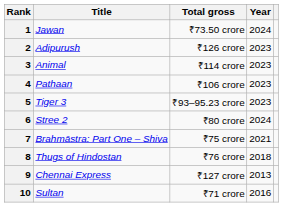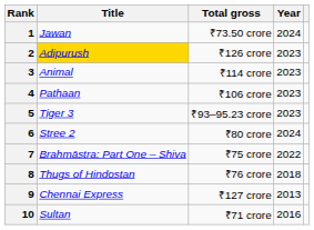 <table class="wikitable sortable plainrowheaders">
 <tr>
 <th scope="col">Rank</th>
 <th scope="col">Title</th>
 <th scope="col">Total gross</th>
 <th scope="col">Year</th>
 <th scope="col" class="unsortable"></th>
 </tr>
 <tr>
 <th scope="row" style=text-align:right>1</th>
 <td><em><a href='#'>Jawan</a></em></td>
 <td align="right">₹73.50 crore</td>
 <td style="text-align:center;">2024</td>
 <td align="center"></td>
 </tr>
 <tr>
 <th scope="row" style=text-align:right>2</th>
-<td><em><a href='#'>Adipurush</a></em></td>
+<td style="background: gold;"><em><a href='#'>Adipurush</a></em></td>
 <td align="right">₹126 crore</td>
 <td align="center">2023</td>
 <td style="text-align:center;"></td>
 </tr>
 <tr>
 <th scope="row" style=text-align:right>3</th>
 <td><em><a href='#'>Animal</a></em></td>
 <td align="right">₹114 crore</td>
 <td style="text-align:center;">2023</td>
 <td align="center"></td>
 </tr>
 <tr>
 <th scope="row" style=text-align:right>4</th>
 <td><em><a href='#'>Pathaan</a></em></td>
 <td align="right">₹106 crore</td>
 <td style="text-align:center;">2023</td>
 <td align="center"></td>
 </tr>
 <tr>
 <th scope="row" style=text-align:right>5</th>
 <td><em><a href='#'>Tiger 3</a></em></td>
 <td align="right">₹93–95.23 crore</td>
 <td style="text-align:center;">2023</td>
 <td align="center"></td>
 </tr>
 <tr>
 <th scope="row" style=text-align:right>6</th>
 <td><em><a href='#'>Stree 2</a></em></td>
 <td align="right">₹80 crore</td>
 <td align="center">2024</td>
 <td align="center"></td>
 </tr>
 <tr>
 <th scope="row" style=text-align:right>7</th>
 <td><em><a href='#'>Brahmāstra: Part One – Shiva</a></em></td>
 <td align="right">₹75 crore</td>
-<td align="center">2021</td>
+<td align="center">2022</td>
 <td align="center"></td>
 </tr>
 <tr>
 <th scope="row" style=text-align:right>8</th>
 <td><em><a href='#'>Thugs of Hindostan</a></em></td>
 <td align="right">₹76 crore</td>
 <td align="center">2018</td>
 <td align="center"></td>
 </tr>
 <tr>
 <th scope="row" style=text-align:right>9</th>
 <td><em><a href='#'>Chennai Express</a></em></td>
 <td align="right">₹127 crore</td>
 <td align="center">2013</td>
 <td align="center"></td>
 </tr>
 <tr>
 <th scope="row" style=text-align:right>10</th>
 <td><a href='#'><em>Sultan</em></a></td>
 <td align="right">₹71 crore</td>
 <td align="center">2016</td>
 <td align="center"></td>
 </tr>
 </table>
